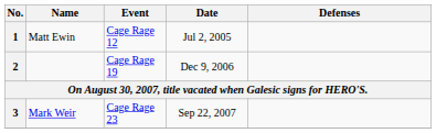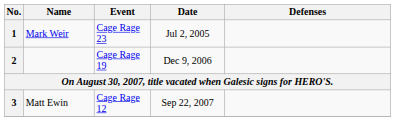 <table class="wikitable" width=100%>
 <tr>
 <th width=1%>No.</th>
 <th width=19%>Name</th>
 <th width=15%>Event</th>
 <th width=20%>Date</th>
 <th width=45%>Defenses</th>
 </tr>
 <tr>
 <th>1</th>
-<td> Matt Ewin <br></td>
-<td><a href='#'>Cage Rage 12</a> <br></td>
+<td> <a href='#'>Mark Weir</a> <br></td>
+<td><a href='#'>Cage Rage 23</a> <br></td>
 <td align=center>Jul 2, 2005</td>
 <td></td>
 </tr>
 <tr>
 <th>2</th>
 <td></td>
 <td><a href='#'>Cage Rage 19</a> <br></td>
 <td align=center>Dec 9, 2006</td>
 <td></td>
 </tr>
 <tr>
 <th colspan=5 align=center><em>On August 30, 2007, title vacated when Galesic signs for HERO'S.</em></th>
 </tr>
 <tr>
 <th>3</th>
-<td> <a href='#'>Mark Weir</a> <br></td>
-<td><a href='#'>Cage Rage 23</a> <br></td>
+<td> Matt Ewin <br></td>
+<td><a href='#'>Cage Rage 12</a> <br></td>
 <td align=center>Sep 22, 2007</td>
 <td></td>
 </tr>
 <tr>
 </tr>
 </table>
